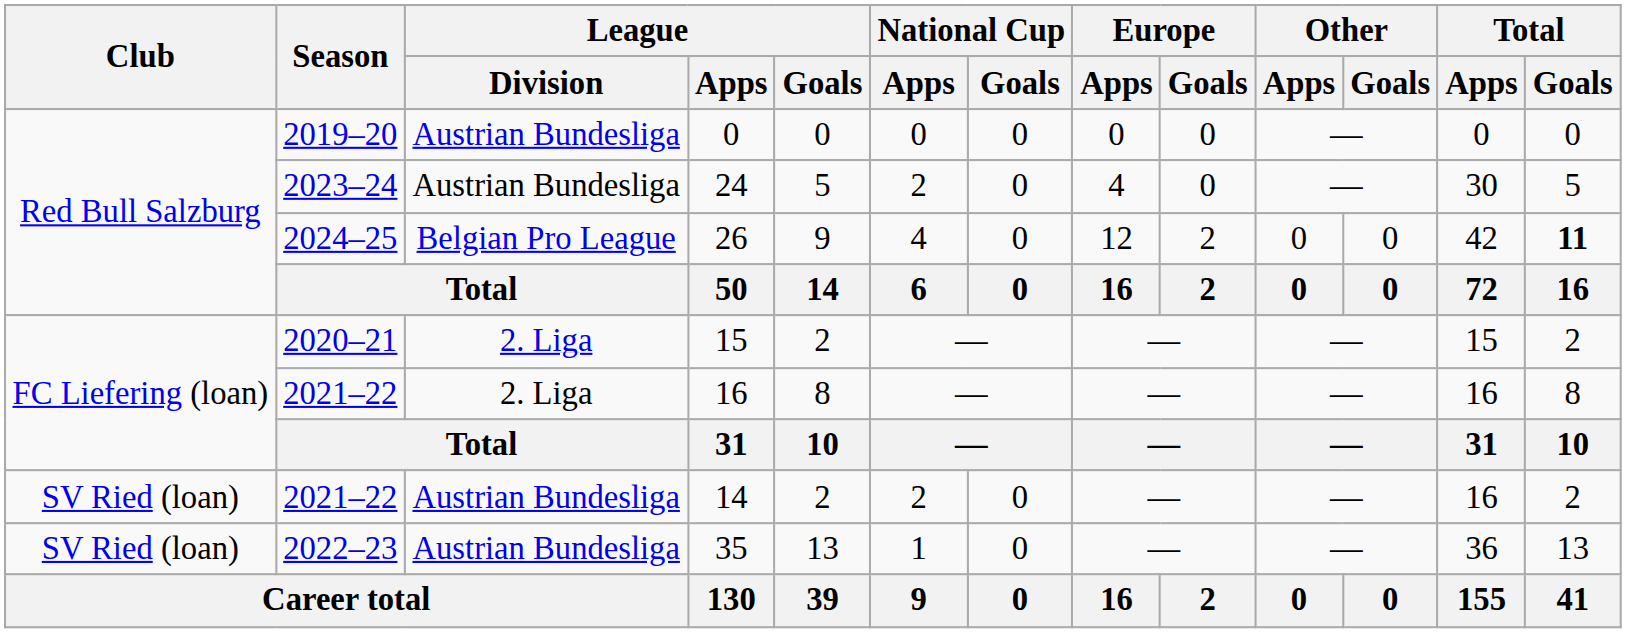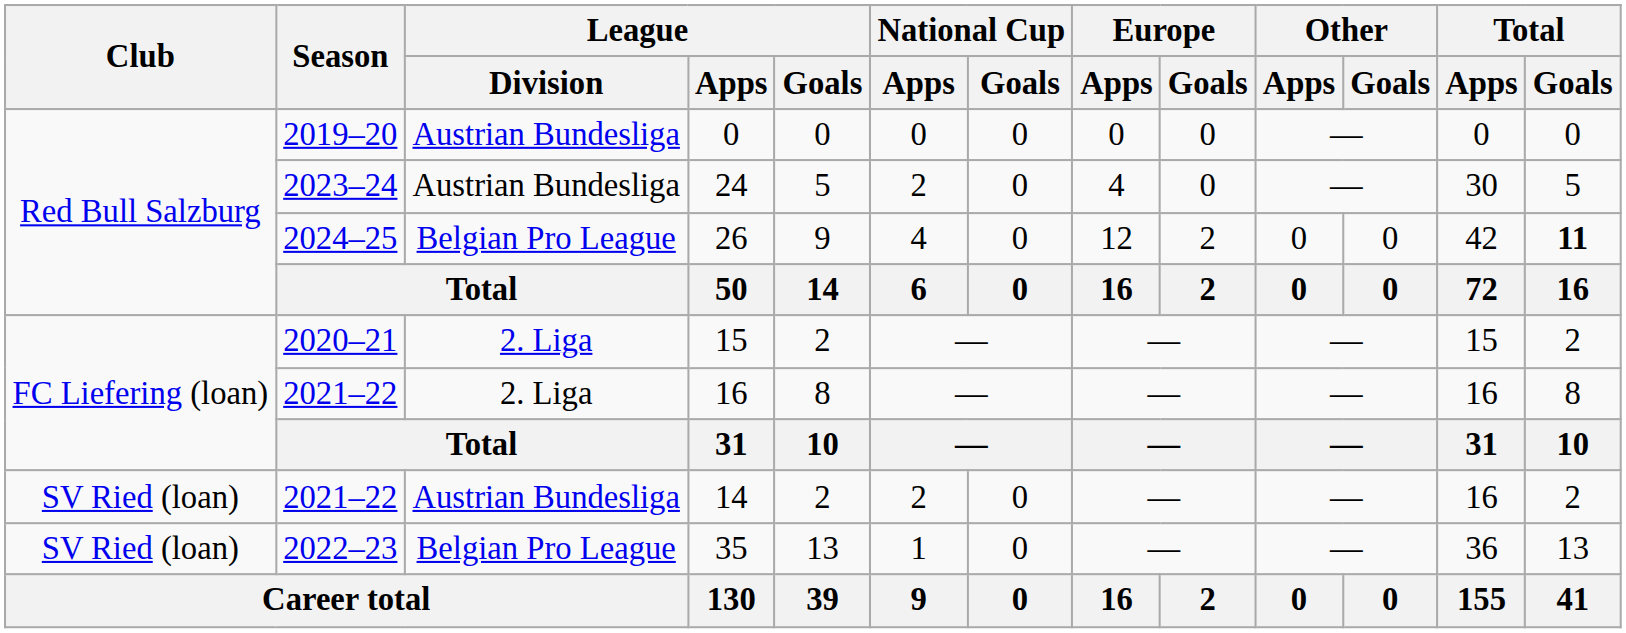 <table class="wikitable" Style="text-align: center">
 <tr>
 <th rowspan="2">Club</th>
 <th rowspan="2">Season</th>
 <th colspan="3">League</th>
 <th colspan="2">National Cup</th>
 <th colspan="2">Europe</th>
 <th colspan="2">Other</th>
 <th colspan="2">Total</th>
 </tr>
 <tr>
 <th>Division</th>
 <th>Apps</th>
 <th>Goals</th>
 <th>Apps</th>
 <th>Goals</th>
 <th>Apps</th>
 <th>Goals</th>
 <th>Apps</th>
 <th>Goals</th>
 <th>Apps</th>
 <th>Goals</th>
 </tr>
 <tr>
 <td rowspan="4"><a href='#'>Red Bull Salzburg</a></td>
 <td><a href='#'>2019–20</a></td>
 <td><a href='#'>Austrian Bundesliga</a></td>
 <td>0</td>
 <td>0</td>
 <td>0</td>
 <td>0</td>
 <td>0</td>
 <td>0</td>
 <td colspan="2">—</td>
 <td>0</td>
 <td>0</td>
 </tr>
 <tr>
 <td><a href='#'>2023–24</a></td>
 <td>Austrian Bundesliga</td>
 <td>24</td>
 <td>5</td>
 <td>2</td>
 <td>0</td>
 <td>4</td>
 <td>0</td>
 <td colspan="2">—</td>
 <td>30</td>
 <td>5</td>
 </tr>
 <tr>
 <td><a href='#'>2024–25</a></td>
 <td><a href='#'>Belgian Pro League</a></td>
 <td>26</td>
 <td>9</td>
 <td>4</td>
 <td>0</td>
 <td>12</td>
 <td>2</td>
 <td>0</td>
 <td>0</td>
 <td>42</td>
 <td><strong>11</strong></td>
 </tr>
 <tr>
 <th colspan="2">Total</th>
 <th>50</th>
 <th>14</th>
 <th>6</th>
 <th>0</th>
 <th>16</th>
 <th>2</th>
 <th>0</th>
 <th>0</th>
 <th>72</th>
 <th>16</th>
 </tr>
 <tr>
 <td rowspan="3"><a href='#'>FC Liefering</a> (loan)</td>
 <td><a href='#'>2020–21</a></td>
 <td><a href='#'>2. Liga</a></td>
 <td>15</td>
 <td>2</td>
 <td colspan="2">—</td>
 <td colspan="2">—</td>
 <td colspan="2">—</td>
 <td>15</td>
 <td>2</td>
 </tr>
 <tr>
 <td><a href='#'>2021–22</a></td>
 <td>2. Liga</td>
 <td>16</td>
 <td>8</td>
 <td colspan="2">—</td>
 <td colspan="2">—</td>
 <td colspan="2">—</td>
 <td>16</td>
 <td>8</td>
 </tr>
 <tr>
 <th colspan="2">Total</th>
 <th>31</th>
 <th>10</th>
 <th colspan="2">—</th>
 <th colspan="2">—</th>
 <th colspan="2">—</th>
 <th>31</th>
 <th>10</th>
 </tr>
 <tr>
 <td><a href='#'>SV Ried</a> (loan)</td>
 <td><a href='#'>2021–22</a></td>
 <td><a href='#'>Austrian Bundesliga</a></td>
 <td>14</td>
 <td>2</td>
 <td>2</td>
 <td>0</td>
 <td colspan="2">—</td>
 <td colspan="2">—</td>
 <td>16</td>
 <td>2</td>
 </tr>
 <tr>
 <td><a href='#'>SV Ried</a> (loan)</td>
 <td><a href='#'>2022–23</a></td>
-<td><a href='#'>Austrian Bundesliga</a></td>
+<td><a href='#'>Belgian Pro League</a></td>
 <td>35</td>
 <td>13</td>
 <td>1</td>
 <td>0</td>
 <td colspan="2">—</td>
 <td colspan="2">—</td>
 <td>36</td>
 <td>13</td>
 </tr>
 <tr>
 <th colspan="3">Career total</th>
 <th>130</th>
 <th>39</th>
 <th>9</th>
 <th>0</th>
 <th>16</th>
 <th>2</th>
 <th>0</th>
 <th>0</th>
 <th>155</th>
 <th>41</th>
 </tr>
 </table>
